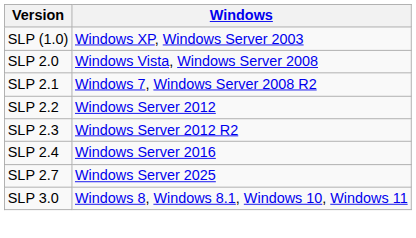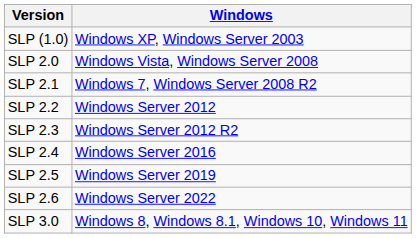 <table class="wikitable">
 <tr>
 <th>Version</th>
 <th><a href='#'>Windows</a></th>
 </tr>
 <tr>
 <td>SLP (1.0)</td>
 <td><a href='#'>Windows XP</a>, <a href='#'>Windows Server 2003</a></td>
 </tr>
 <tr>
 <td>SLP 2.0</td>
 <td><a href='#'>Windows Vista</a>, <a href='#'>Windows Server 2008</a></td>
 </tr>
 <tr>
 <td>SLP 2.1</td>
 <td><a href='#'>Windows 7</a>, <a href='#'>Windows Server 2008 R2</a></td>
 </tr>
 <tr>
 <td>SLP 2.2</td>
 <td><a href='#'>Windows Server 2012</a></td>
 </tr>
 <tr>
 <td>SLP 2.3</td>
 <td><a href='#'>Windows Server 2012 R2</a></td>
 </tr>
 <tr>
 <td>SLP 2.4</td>
 <td><a href='#'>Windows Server 2016</a></td>
 </tr>
 <tr>
-<td>SLP 2.7</td>
-<td><a href='#'>Windows Server 2025</a></td>
+<td>SLP 2.5</td>
+<td><a href='#'>Windows Server 2019</a></td>
+</tr>
+<tr>
+<td>SLP 2.6</td>
+<td><a href='#'>Windows Server 2022</a></td>
 </tr>
 <tr>
 <td>SLP 3.0</td>
 <td><a href='#'>Windows 8</a>, <a href='#'>Windows 8.1</a>, <a href='#'>Windows 10</a>, <a href='#'>Windows 11</a></td>
 </tr>
 </table>
